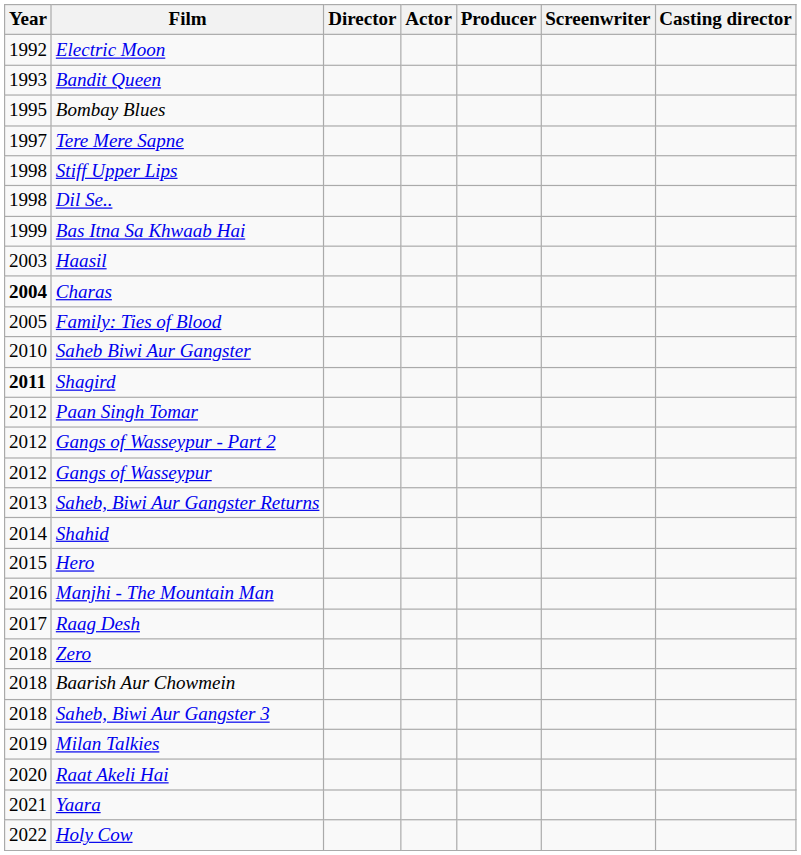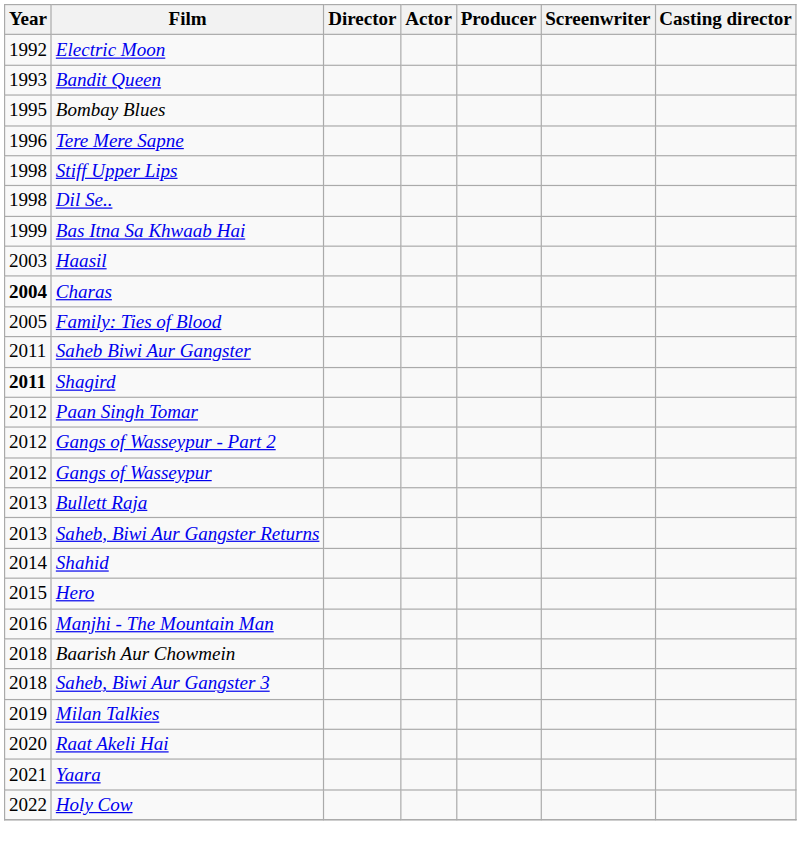 <table class="wikitable sortable">
 <tr>
 <th>Year</th>
 <th>Film</th>
 <th>Director</th>
 <th>Actor</th>
 <th>Producer</th>
 <th>Screenwriter</th>
 <th>Casting director</th>
 </tr>
 <tr>
 <td>1992</td>
 <td><em><a href='#'>Electric Moon</a></em></td>
 <td></td>
 <td></td>
 <td></td>
 <td></td>
 <td></td>
 </tr>
 <tr>
 <td>1993</td>
 <td><em><a href='#'>Bandit Queen</a></em></td>
 <td></td>
 <td></td>
 <td></td>
 <td></td>
 <td></td>
 </tr>
 <tr>
 <td>1995</td>
 <td><em>Bombay Blues</em></td>
 <td></td>
 <td></td>
 <td></td>
 <td></td>
 <td></td>
 </tr>
 <tr>
-<td>1997</td>
+<td>1996</td>
 <td><em><a href='#'>Tere Mere Sapne</a></em></td>
 <td></td>
 <td></td>
 <td></td>
 <td></td>
 <td></td>
 </tr>
 <tr>
 <td rowspan="1">1998</td>
 <td><em><a href='#'>Stiff Upper Lips</a></em></td>
 <td></td>
 <td></td>
 <td></td>
 <td></td>
 <td></td>
 </tr>
 <tr>
 <td rowspan="1">1998</td>
 <td><em><a href='#'>Dil Se..</a></em></td>
 <td></td>
 <td></td>
 <td></td>
 <td></td>
 <td></td>
 </tr>
 <tr>
 <td>1999</td>
 <td><em><a href='#'>Bas Itna Sa Khwaab Hai</a></em></td>
 <td></td>
 <td></td>
 <td></td>
 <td></td>
 <td></td>
 </tr>
 <tr>
 <td>2003</td>
 <td><em><a href='#'>Haasil</a></em></td>
 <td></td>
 <td></td>
 <td></td>
 <td></td>
 <td></td>
 </tr>
 <tr>
 <td><strong>2004</strong></td>
 <td><em><a href='#'>Charas</a></em></td>
 <td></td>
 <td></td>
 <td></td>
 <td></td>
 <td></td>
 </tr>
 <tr>
 <td>2005</td>
 <td><em><a href='#'>Family: Ties of Blood</a></em></td>
 <td></td>
 <td></td>
 <td></td>
 <td></td>
 <td></td>
 </tr>
 <tr>
-<td rowspan="1">2010</td>
+<td rowspan="1">2011</td>
 <td><em><a href='#'>Saheb Biwi Aur Gangster</a></em></td>
 <td></td>
 <td></td>
 <td></td>
 <td></td>
 <td></td>
 </tr>
 <tr>
 <td rowspan="1"><strong>2011</strong></td>
 <td><em><a href='#'>Shagird</a></em></td>
 <td></td>
 <td></td>
 <td></td>
 <td></td>
 <td></td>
 </tr>
 <tr>
 <td rowspan="1">2012</td>
 <td><em><a href='#'>Paan Singh Tomar</a></em></td>
 <td></td>
 <td></td>
 <td></td>
 <td></td>
 <td></td>
 </tr>
 <tr>
 <td rowspan="1">2012</td>
 <td><em><a href='#'>Gangs of Wasseypur - Part 2</a></em></td>
 <td></td>
 <td></td>
 <td></td>
 <td></td>
 <td></td>
 </tr>
 <tr>
 <td rowspan="1">2012</td>
 <td><em><a href='#'>Gangs of Wasseypur</a></em></td>
 <td></td>
 <td></td>
 <td></td>
 <td></td>
 <td></td>
 </tr>
 <tr>
 <td rowspan="1">2013</td>
+<td><em><a href='#'>Bullett Raja</a></em></td>
+<td></td>
+<td></td>
+<td></td>
+<td></td>
+<td></td>
+</tr>
+<tr>
+<td rowspan="1">2013</td>
 <td><em><a href='#'>Saheb, Biwi Aur Gangster Returns</a></em></td>
 <td></td>
 <td></td>
 <td></td>
 <td></td>
 <td></td>
 </tr>
 <tr>
 <td rowspan="1">2014</td>
 <td><em><a href='#'>Shahid</a></em></td>
 <td></td>
 <td></td>
 <td></td>
 <td></td>
 <td></td>
 </tr>
 <tr>
 <td rowspan="1">2015</td>
 <td><em><a href='#'>Hero</a></em></td>
 <td></td>
 <td></td>
 <td></td>
 <td></td>
 <td></td>
 </tr>
 <tr>
 <td rowspan="1">2016</td>
 <td><em><a href='#'>Manjhi - The Mountain Man</a></em></td>
-<td></td>
-<td></td>
-<td></td>
-<td></td>
-<td></td>
-</tr>
-<tr>
-<td>2017</td>
-<td><em><a href='#'>Raag Desh</a></em></td>
-<td></td>
-<td></td>
-<td></td>
-<td></td>
-<td></td>
-</tr>
-<tr>
-<td rowspan="1">2018</td>
-<td><em><a href='#'>Zero</a></em></td>
 <td></td>
 <td></td>
 <td></td>
 <td></td>
 <td></td>
 </tr>
 <tr>
 <td rowspan="1">2018</td>
 <td><em>Baarish Aur Chowmein</em></td>
 <td></td>
 <td></td>
 <td></td>
 <td></td>
 <td></td>
 </tr>
 <tr>
 <td rowspan="1">2018</td>
 <td><em><a href='#'>Saheb, Biwi Aur Gangster 3</a></em></td>
 <td></td>
 <td></td>
 <td></td>
 <td></td>
 <td></td>
 </tr>
 <tr>
 <td>2019</td>
 <td><em><a href='#'>Milan Talkies</a></em></td>
 <td></td>
 <td></td>
 <td></td>
 <td></td>
 <td></td>
 </tr>
 <tr>
 <td rowspan="1">2020</td>
 <td><em><a href='#'>Raat Akeli Hai</a></em></td>
 <td></td>
 <td></td>
 <td></td>
 <td></td>
 <td></td>
 </tr>
 <tr>
 <td rowspan="1">2021</td>
 <td><em><a href='#'>Yaara</a></em></td>
 <td></td>
 <td></td>
 <td></td>
 <td></td>
 <td></td>
 </tr>
 <tr>
 <td rowspan="1">2022</td>
 <td><em><a href='#'>Holy Cow</a></em></td>
 <td></td>
 <td></td>
 <td></td>
 <td></td>
 <td></td>
 </tr>
 <tr>
 </tr>
 </table>
